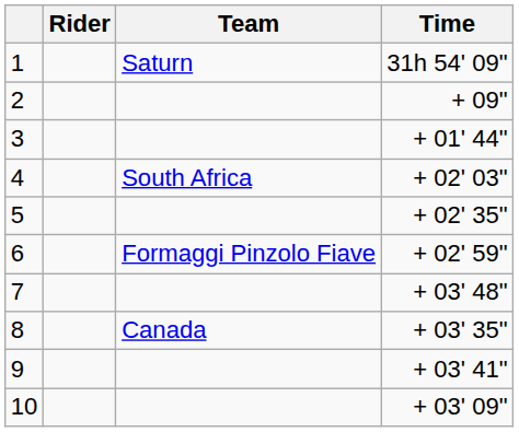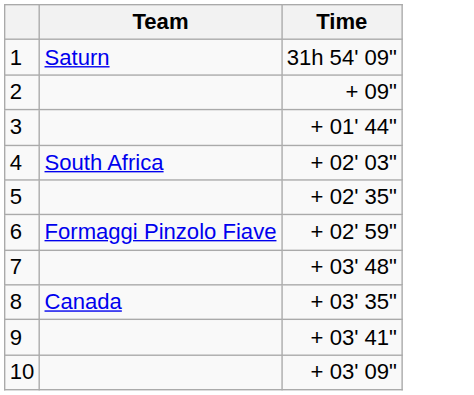 <table class=wikitable>
 <tr>
 <th></th>
-<th>Rider</th>
 <th>Team</th>
 <th>Time</th>
 </tr>
 <tr>
 <td>1</td>
-<td> </td>
 <td><a href='#'>Saturn</a></td>
 <td align=right>31h 54' 09"</td>
 </tr>
 <tr>
 <td>2</td>
 <td></td>
-<td></td>
 <td align=right>+ 09"</td>
 </tr>
 <tr>
 <td>3</td>
 <td></td>
-<td></td>
 <td align=right>+ 01' 44"</td>
 </tr>
 <tr>
 <td>4</td>
-<td></td>
 <td><a href='#'>South Africa</a></td>
 <td align=right>+ 02' 03"</td>
 </tr>
 <tr>
 <td>5</td>
 <td></td>
-<td></td>
 <td align=right>+ 02' 35"</td>
 </tr>
 <tr>
 <td>6</td>
-<td></td>
 <td><a href='#'>Formaggi Pinzolo Fiave</a></td>
 <td align=right>+ 02' 59"</td>
 </tr>
 <tr>
 <td>7</td>
 <td></td>
-<td></td>
 <td align=right>+ 03' 48"</td>
 </tr>
 <tr>
 <td>8</td>
-<td></td>
 <td><a href='#'>Canada</a></td>
 <td align=right>+ 03' 35"</td>
 </tr>
 <tr>
 <td>9</td>
 <td></td>
-<td></td>
 <td align=right>+ 03' 41"</td>
 </tr>
 <tr>
 <td>10</td>
 <td></td>
-<td></td>
 <td align=right>+ 03' 09"</td>
 </tr>
 </table>
